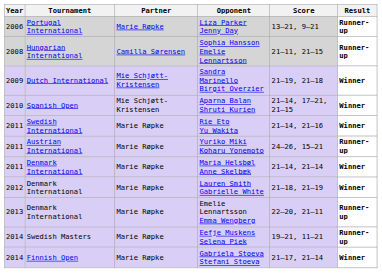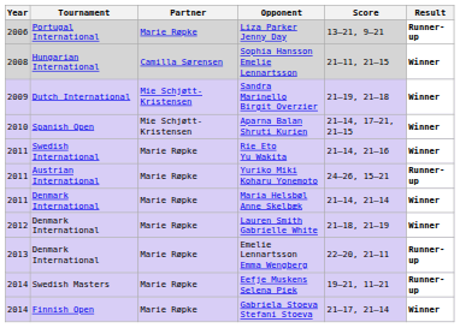 <table class="sortable wikitable" style="font-size: 90%;">
 <tr>
 <th>Year</th>
 <th>Tournament</th>
 <th>Partner</th>
 <th>Opponent</th>
 <th>Score</th>
 <th>Result</th>
 </tr>
 <tr style="background:#D5D5D5">
 <td align="center">2006</td>
 <td align="left"><a href='#'>Portugal International</a></td>
 <td align="left"> <a href='#'>Marie Røpke</a></td>
 <td align="left"> <a href='#'>Liza Parker</a><br> <a href='#'>Jenny Day</a></td>
 <td align="left">13–21, 9–21</td>
 <td style="text-align:left; background:white"> <strong>Runner-up</strong></td>
 </tr>
 <tr style="background:#D5D5D5">
 <td align="center">2008</td>
 <td align="left"><a href='#'>Hungarian International</a></td>
 <td align="left"> <a href='#'>Camilla Sørensen</a></td>
 <td align="left"> <a href='#'>Sophia Hansson</a><br> <a href='#'>Emelie Lennartsson</a></td>
 <td align="left">21–11, 21–15</td>
-<td style="text-align:left; background:white"> <strong>Runner-up</strong></td>
+<td style="text-align:left; background:white"> <strong>Winner</strong></td>
 </tr>
 <tr style="background:#D8CEF6">
 <td align="center">2009</td>
 <td align="left"><a href='#'>Dutch International</a></td>
 <td align="left"> <a href='#'>Mie Schjøtt-Kristensen</a></td>
 <td align="left"> <a href='#'>Sandra Marinello</a><br> <a href='#'>Birgit Overzier</a></td>
 <td align="left">21–19, 21–18</td>
 <td style="text-align:left; background:white"> <strong>Winner</strong></td>
 </tr>
 <tr style="background:#D8CEF6">
 <td align="center">2010</td>
 <td align="left"><a href='#'>Spanish Open</a></td>
 <td align="left"> Mie Schjøtt-Kristensen</td>
 <td align="left"> <a href='#'>Aparna Balan</a><br> <a href='#'>Shruti Kurien</a></td>
 <td align="left">21–14, 17–21, 21–15</td>
 <td style="text-align:left; background:white"> <strong>Winner</strong></td>
 </tr>
 <tr style="background:#D8CEF6">
 <td align="center">2011</td>
 <td align="left"><a href='#'>Swedish International</a></td>
 <td align="left"> Marie Røpke</td>
 <td align="left"> <a href='#'>Rie Eto</a><br> <a href='#'>Yu Wakita</a></td>
 <td align="left">21–14, 21–16</td>
 <td style="text-align:left; background:white"> <strong>Winner</strong></td>
 </tr>
 <tr style="background:#D8CEF6">
 <td align="center">2011</td>
 <td align="left"><a href='#'>Austrian International</a></td>
 <td align="left"> Marie Røpke</td>
 <td align="left"> <a href='#'>Yuriko Miki</a><br> <a href='#'>Koharu Yonemoto</a></td>
 <td align="left">24–26, 15–21</td>
 <td style="text-align:left; background:white"> <strong>Runner-up</strong></td>
 </tr>
 <tr style="background:#D8CEF6">
 <td align="center">2011</td>
 <td align="left"><a href='#'>Denmark International</a></td>
 <td align="left"> Marie Røpke</td>
 <td align="left"> <a href='#'>Maria Helsbøl</a><br> <a href='#'>Anne Skelbæk</a></td>
 <td align="left">21–14, 21–14</td>
 <td style="text-align:left; background:white"> <strong>Winner</strong></td>
 </tr>
 <tr style="background:#D8CEF6">
 <td align="center">2012</td>
 <td align="left">Denmark International</td>
 <td align="left"> Marie Røpke</td>
 <td align="left"> <a href='#'>Lauren Smith</a><br> <a href='#'>Gabrielle White</a></td>
 <td align="left">21–18, 21–19</td>
 <td style="text-align:left; background:white"> <strong>Winner</strong></td>
 </tr>
 <tr style="background:#D8CEF6">
 <td align="center">2013</td>
 <td align="left">Denmark International</td>
 <td align="left"> Marie Røpke</td>
 <td align="left"> Emelie Lennartsson<br> <a href='#'>Emma Wengberg</a></td>
 <td align="left">22–20, 21–11</td>
 <td style="text-align:left; background:white"> <strong>Runner-up</strong></td>
 </tr>
 <tr style="background:#D8CEF6">
 <td align="center">2014</td>
 <td align="left">Swedish Masters</td>
 <td align="left"> Marie Røpke</td>
 <td align="left"> <a href='#'>Eefje Muskens</a><br> <a href='#'>Selena Piek</a></td>
 <td align="left">19–21, 11–21</td>
 <td style="text-align:left; background:white"> <strong>Runner-up</strong></td>
 </tr>
 <tr style="background:#D8CEF6">
 <td align="center">2014</td>
 <td align="left"><a href='#'>Finnish Open</a></td>
 <td align="left"> Marie Røpke</td>
 <td align="left"> <a href='#'>Gabriela Stoeva</a><br> <a href='#'>Stefani Stoeva</a></td>
 <td align="left">21–17, 21–14</td>
 <td style="text-align:left; background:white"> <strong>Winner</strong></td>
 </tr>
 </table>
